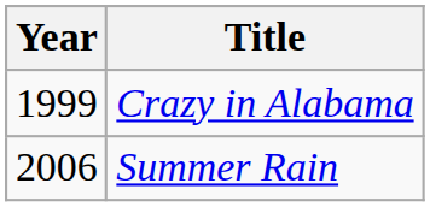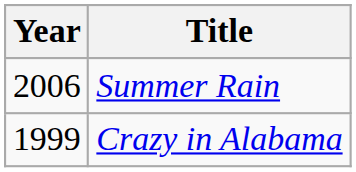 <table class="wikitable sortable">
 <tr>
 <th>Year</th>
 <th>Title</th>
 </tr>
 <tr>
+<td>2006</td>
+<td><em><a href='#'>Summer Rain</a></em></td>
+</tr>
+<tr>
 <td>1999</td>
 <td><em><a href='#'>Crazy in Alabama</a></em></td>
 </tr>
-<tr>
-<td>2006</td>
-<td><em><a href='#'>Summer Rain</a></em></td>
-</tr>
 </table>
